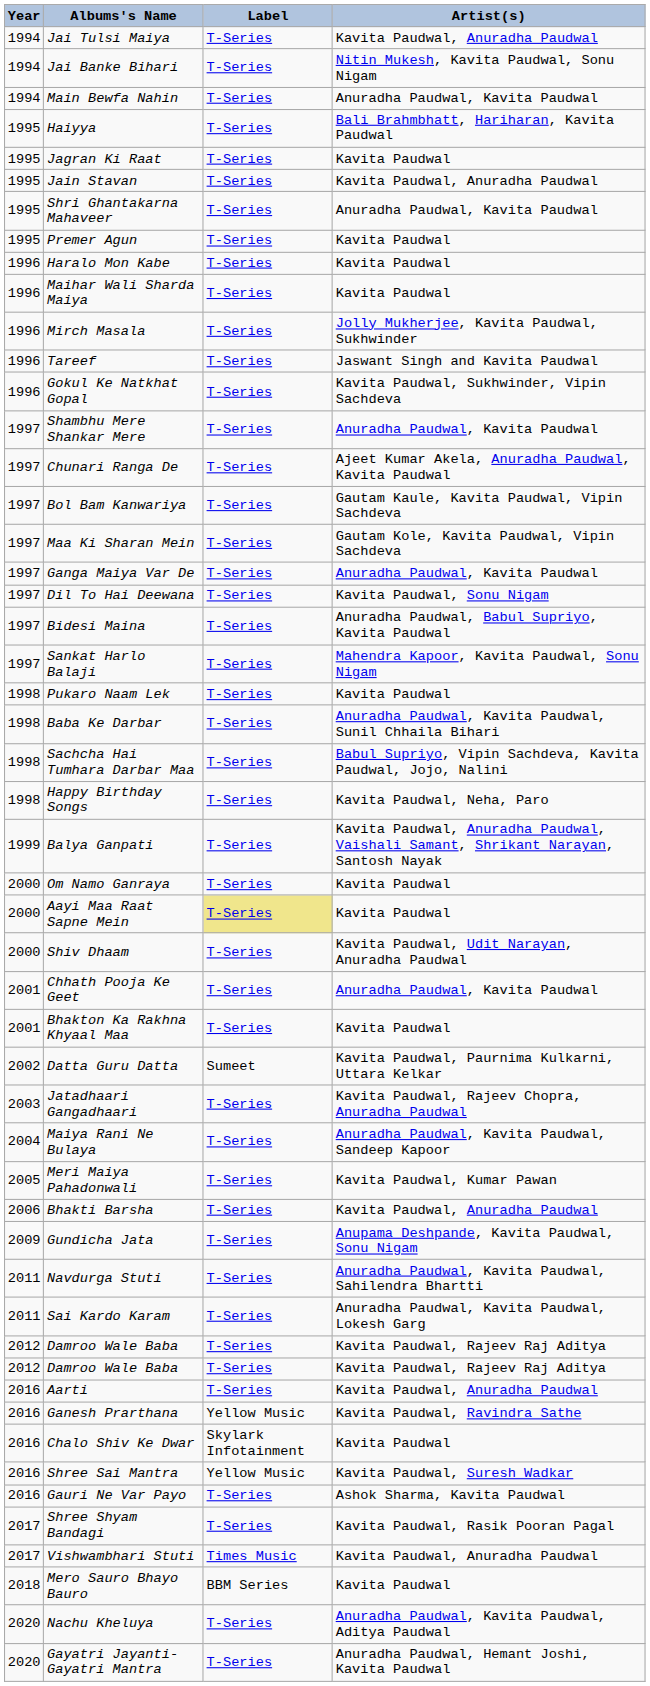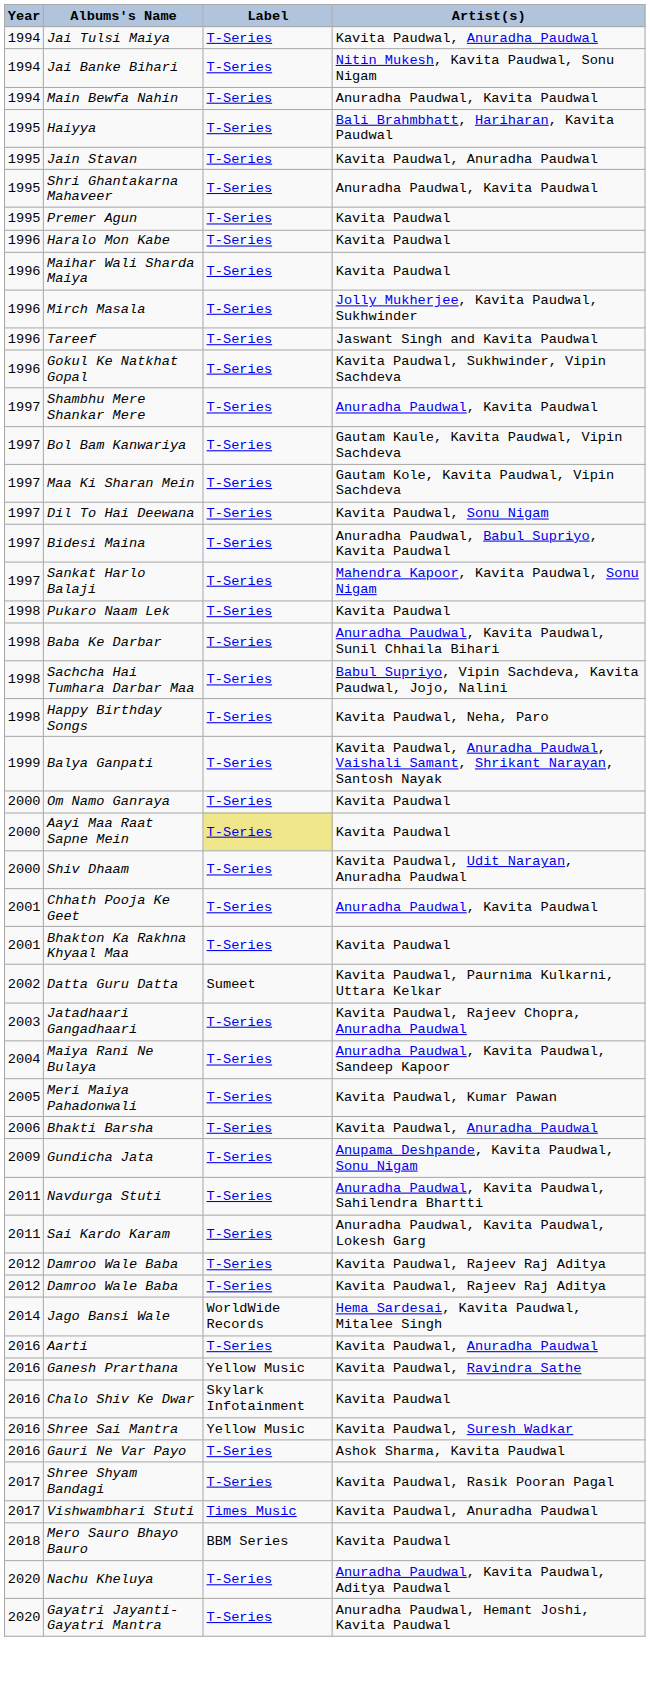 <table class="wikitable sortable">
 <tr>
 <th style="background:#B0C4DE;">Year</th>
 <th style="background:#B0C4DE;">Albums's Name</th>
 <th style="background:#B0C4DE;">Label</th>
 <th style="background:#B0C4DE;">Artist(s)</th>
 </tr>
 <tr>
 <td>1994</td>
 <td><em>Jai Tulsi Maiya</em></td>
 <td><a href='#'>T-Series</a></td>
 <td>Kavita Paudwal, <a href='#'>Anuradha Paudwal</a></td>
 </tr>
 <tr>
 <td>1994</td>
 <td><em>Jai Banke Bihari</em></td>
 <td><a href='#'>T-Series</a></td>
 <td><a href='#'>Nitin Mukesh</a>, Kavita Paudwal, Sonu Nigam</td>
 </tr>
 <tr>
 <td>1994</td>
 <td><em>Main Bewfa Nahin</em></td>
 <td><a href='#'>T-Series</a></td>
 <td>Anuradha Paudwal, Kavita Paudwal</td>
 </tr>
 <tr>
 <td>1995</td>
 <td><em>Haiyya</em></td>
 <td><a href='#'>T-Series</a></td>
 <td><a href='#'>Bali Brahmbhatt</a>, <a href='#'>Hariharan</a>, Kavita Paudwal</td>
-</tr>
-<tr>
-<td>1995</td>
-<td><em>Jagran Ki Raat</em></td>
-<td><a href='#'>T-Series</a></td>
-<td>Kavita Paudwal</td>
 </tr>
 <tr>
 <td>1995</td>
 <td><em>Jain Stavan</em></td>
 <td><a href='#'>T-Series</a></td>
 <td>Kavita Paudwal, Anuradha Paudwal</td>
 </tr>
 <tr>
 <td>1995</td>
 <td><em>Shri Ghantakarna Mahaveer</em></td>
 <td><a href='#'>T-Series</a></td>
 <td>Anuradha Paudwal, Kavita Paudwal</td>
 </tr>
 <tr>
 <td>1995</td>
 <td><em>Premer Agun</em></td>
 <td><a href='#'>T-Series</a></td>
 <td>Kavita Paudwal</td>
 </tr>
 <tr>
 <td>1996</td>
 <td><em>Haralo Mon Kabe</em></td>
 <td><a href='#'>T-Series</a></td>
 <td>Kavita Paudwal</td>
 </tr>
 <tr>
 <td>1996</td>
 <td><em>Maihar Wali Sharda Maiya</em></td>
 <td><a href='#'>T-Series</a></td>
 <td>Kavita Paudwal</td>
 </tr>
 <tr>
 <td>1996</td>
 <td><em>Mirch Masala</em></td>
 <td><a href='#'>T-Series</a></td>
 <td><a href='#'>Jolly Mukherjee</a>, Kavita Paudwal, Sukhwinder</td>
 </tr>
 <tr>
 <td>1996</td>
 <td><em>Tareef</em></td>
 <td><a href='#'>T-Series</a></td>
 <td>Jaswant Singh and Kavita Paudwal</td>
 </tr>
 <tr>
 <td>1996</td>
 <td><em>Gokul Ke Natkhat Gopal</em></td>
 <td><a href='#'>T-Series</a></td>
 <td>Kavita Paudwal, Sukhwinder, Vipin Sachdeva</td>
 </tr>
 <tr>
 <td>1997</td>
 <td><em>Shambhu Mere Shankar Mere</em></td>
 <td><a href='#'>T-Series</a></td>
 <td><a href='#'>Anuradha Paudwal</a>, Kavita Paudwal</td>
 </tr>
 <tr>
 <td>1997</td>
-<td><em>Chunari Ranga De</em></td>
-<td><a href='#'>T-Series</a></td>
-<td>Ajeet Kumar Akela, <a href='#'>Anuradha Paudwal</a>, Kavita Paudwal</td>
-</tr>
-<tr>
-<td>1997</td>
 <td><em>Bol Bam Kanwariya</em></td>
 <td><a href='#'>T-Series</a></td>
 <td>Gautam Kaule, Kavita Paudwal, Vipin Sachdeva</td>
 </tr>
 <tr>
 <td>1997</td>
 <td><em>Maa Ki Sharan Mein</em></td>
 <td><a href='#'>T-Series</a></td>
 <td>Gautam Kole, Kavita Paudwal, Vipin Sachdeva</td>
-</tr>
-<tr>
-<td>1997</td>
-<td><em>Ganga Maiya Var De</em></td>
-<td><a href='#'>T-Series</a></td>
-<td><a href='#'>Anuradha Paudwal</a>, Kavita Paudwal</td>
 </tr>
 <tr>
 <td>1997</td>
 <td><em>Dil To Hai Deewana</em></td>
 <td><a href='#'>T-Series</a></td>
 <td>Kavita Paudwal, <a href='#'>Sonu Nigam</a></td>
 </tr>
 <tr>
 <td>1997</td>
 <td><em>Bidesi Maina</em></td>
 <td><a href='#'>T-Series</a></td>
 <td>Anuradha Paudwal, <a href='#'>Babul Supriyo</a>, Kavita Paudwal</td>
 </tr>
 <tr>
 <td>1997</td>
 <td><em>Sankat Harlo Balaji</em></td>
 <td><a href='#'>T-Series</a></td>
 <td><a href='#'>Mahendra Kapoor</a>, Kavita Paudwal, <a href='#'>Sonu Nigam</a></td>
 </tr>
 <tr>
 <td>1998</td>
 <td><em>Pukaro Naam Lek</em></td>
 <td><a href='#'>T-Series</a></td>
 <td>Kavita Paudwal</td>
 </tr>
 <tr>
 <td>1998</td>
 <td><em>Baba Ke Darbar</em></td>
 <td><a href='#'>T-Series</a></td>
 <td><a href='#'>Anuradha Paudwal</a>, Kavita Paudwal, Sunil Chhaila Bihari</td>
 </tr>
 <tr>
 <td>1998</td>
 <td><em>Sachcha Hai Tumhara Darbar Maa</em></td>
 <td><a href='#'>T-Series</a></td>
 <td><a href='#'>Babul Supriyo</a>, Vipin Sachdeva, Kavita Paudwal, Jojo, Nalini</td>
 </tr>
 <tr>
 <td>1998</td>
 <td><em>Happy Birthday Songs</em></td>
 <td><a href='#'>T-Series</a></td>
 <td>Kavita Paudwal, Neha, Paro</td>
 </tr>
 <tr>
 <td>1999</td>
 <td><em>Balya Ganpati</em></td>
 <td><a href='#'>T-Series</a></td>
 <td>Kavita Paudwal, <a href='#'>Anuradha Paudwal</a>, <a href='#'>Vaishali Samant</a>, <a href='#'>Shrikant Narayan</a>, Santosh Nayak</td>
 </tr>
 <tr>
 <td>2000</td>
 <td><em>Om Namo Ganraya</em></td>
 <td><a href='#'>T-Series</a></td>
 <td>Kavita Paudwal</td>
 </tr>
 <tr>
 <td>2000</td>
 <td><em>Aayi Maa Raat Sapne Mein</em></td>
 <td style="background: khaki;"><a href='#'>T-Series</a></td>
 <td>Kavita Paudwal</td>
 </tr>
 <tr>
 <td>2000</td>
 <td><em>Shiv Dhaam</em></td>
 <td><a href='#'>T-Series</a></td>
 <td>Kavita Paudwal, <a href='#'>Udit Narayan</a>, Anuradha Paudwal</td>
 </tr>
 <tr>
 <td>2001</td>
 <td><em>Chhath Pooja Ke Geet</em></td>
 <td><a href='#'>T-Series</a></td>
 <td><a href='#'>Anuradha Paudwal</a>, Kavita Paudwal</td>
 </tr>
 <tr>
 <td>2001</td>
 <td><em>Bhakton Ka Rakhna Khyaal Maa</em></td>
 <td><a href='#'>T-Series</a></td>
 <td>Kavita Paudwal</td>
 </tr>
 <tr>
 <td>2002</td>
 <td><em>Datta Guru Datta</em></td>
 <td>Sumeet</td>
 <td>Kavita Paudwal, Paurnima Kulkarni, Uttara Kelkar</td>
 </tr>
 <tr>
 <td>2003</td>
 <td><em>Jatadhaari Gangadhaari</em></td>
 <td><a href='#'>T-Series</a></td>
 <td>Kavita Paudwal, Rajeev Chopra, <a href='#'>Anuradha Paudwal</a></td>
 </tr>
 <tr>
 <td>2004</td>
 <td><em>Maiya Rani Ne Bulaya</em></td>
 <td><a href='#'>T-Series</a></td>
 <td><a href='#'>Anuradha Paudwal</a>, Kavita Paudwal, Sandeep Kapoor</td>
 </tr>
 <tr>
 <td>2005</td>
 <td><em>Meri Maiya Pahadonwali</em></td>
 <td><a href='#'>T-Series</a></td>
 <td>Kavita Paudwal, Kumar Pawan</td>
 </tr>
 <tr>
 <td>2006</td>
 <td><em>Bhakti Barsha</em></td>
 <td><a href='#'>T-Series</a></td>
 <td>Kavita Paudwal, <a href='#'>Anuradha Paudwal</a></td>
 </tr>
 <tr>
 <td>2009</td>
 <td><em>Gundicha Jata</em></td>
 <td><a href='#'>T-Series</a></td>
 <td><a href='#'>Anupama Deshpande</a>, Kavita Paudwal, <a href='#'>Sonu Nigam</a></td>
 </tr>
 <tr>
 <td>2011</td>
 <td><em>Navdurga Stuti</em></td>
 <td><a href='#'>T-Series</a></td>
 <td><a href='#'>Anuradha Paudwal</a>, Kavita Paudwal, Sahilendra Bhartti</td>
 </tr>
 <tr>
 <td>2011</td>
 <td><em>Sai Kardo Karam</em></td>
 <td><a href='#'>T-Series</a></td>
 <td>Anuradha Paudwal, Kavita Paudwal, Lokesh Garg</td>
 </tr>
 <tr>
 <td>2012</td>
 <td><em>Damroo Wale Baba</em></td>
 <td><a href='#'>T-Series</a></td>
 <td>Kavita Paudwal, Rajeev Raj Aditya</td>
 </tr>
 <tr>
 <td>2012</td>
 <td><em>Damroo Wale Baba</em></td>
 <td><a href='#'>T-Series</a></td>
 <td>Kavita Paudwal, Rajeev Raj Aditya</td>
 </tr>
 <tr>
+<td>2014</td>
+<td><em>Jago Bansi Wale</em></td>
+<td>WorldWide Records</td>
+<td><a href='#'>Hema Sardesai</a>, Kavita Paudwal, Mitalee Singh</td>
+</tr>
+<tr>
 <td>2016</td>
 <td><em>Aarti</em></td>
 <td><a href='#'>T-Series</a></td>
 <td>Kavita Paudwal, <a href='#'>Anuradha Paudwal</a></td>
 </tr>
 <tr>
 <td>2016</td>
 <td><em>Ganesh Prarthana</em></td>
 <td>Yellow Music</td>
 <td>Kavita Paudwal, <a href='#'>Ravindra Sathe</a></td>
 </tr>
 <tr>
 <td>2016</td>
 <td><em>Chalo Shiv Ke Dwar</em></td>
 <td>Skylark Infotainment</td>
 <td>Kavita Paudwal</td>
 </tr>
 <tr>
 <td>2016</td>
 <td><em>Shree Sai Mantra</em></td>
 <td>Yellow Music</td>
 <td>Kavita Paudwal, <a href='#'>Suresh Wadkar</a></td>
 </tr>
 <tr>
 <td>2016</td>
 <td><em>Gauri Ne Var Payo</em></td>
 <td><a href='#'>T-Series</a></td>
 <td>Ashok Sharma, Kavita Paudwal</td>
 </tr>
 <tr>
 <td>2017</td>
 <td><em>Shree Shyam Bandagi</em></td>
 <td><a href='#'>T-Series</a></td>
 <td>Kavita Paudwal, Rasik Pooran Pagal</td>
 </tr>
 <tr>
 <td>2017</td>
 <td><em>Vishwambhari Stuti</em></td>
 <td><a href='#'>Times Music</a></td>
 <td>Kavita Paudwal, Anuradha Paudwal</td>
 </tr>
 <tr>
 <td>2018</td>
 <td><em>Mero Sauro Bhayo Bauro</em></td>
 <td>BBM Series</td>
 <td>Kavita Paudwal</td>
 </tr>
 <tr>
 <td>2020</td>
 <td><em>Nachu Kheluya</em></td>
 <td><a href='#'>T-Series</a></td>
 <td><a href='#'>Anuradha Paudwal</a>, Kavita Paudwal, Aditya Paudwal</td>
 </tr>
 <tr>
 <td>2020</td>
 <td><em>Gayatri Jayanti-Gayatri Mantra</em></td>
 <td><a href='#'>T-Series</a></td>
 <td>Anuradha Paudwal, Hemant Joshi, Kavita Paudwal</td>
 </tr>
 </table>
